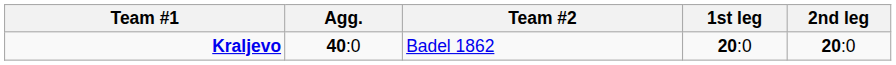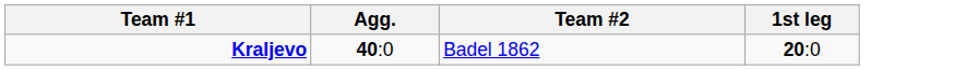 <table class=wikitable style="text-align:center">
 <tr>
 <th width=250>Team #1</th>
 <th width=100>Agg.</th>
 <th width=250>Team #2</th>
 <th width=88>1st leg</th>
-<th width=88>2nd leg</th>
 </tr>
 <tr>
 <td align=right> <strong><a href='#'>Kraljevo</a></strong></td>
 <td><strong>40</strong>:0</td>
 <td align=left> <a href='#'>Badel 1862</a></td>
 <td><strong>20</strong>:0</td>
-<td><strong>20</strong>:0</td>
 </tr>
 </table>
